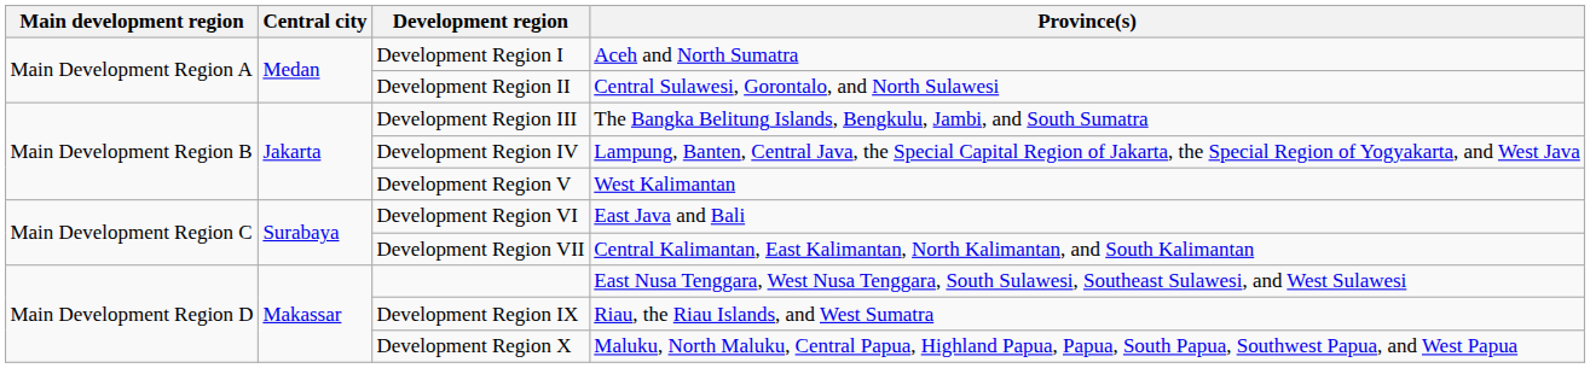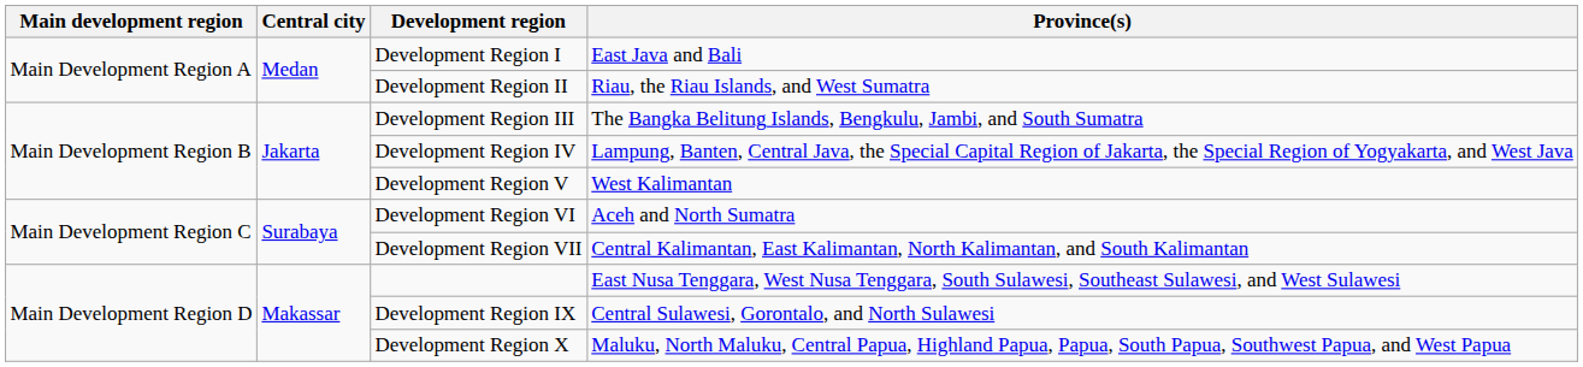 <table class="wikitable">
 <tr>
 <th>Main development region</th>
 <th>Central city</th>
 <th>Development region</th>
 <th>Province(s)</th>
 </tr>
 <tr>
 <td rowspan="2">Main Development Region A<br></td>
 <td rowspan="2"><a href='#'>Medan</a></td>
 <td>Development Region I</td>
-<td><a href='#'>Aceh</a> and <a href='#'>North Sumatra</a></td>
+<td><a href='#'>East Java</a> and <a href='#'>Bali</a></td>
 </tr>
 <tr>
 <td>Development Region II</td>
-<td><a href='#'>Central Sulawesi</a>, <a href='#'>Gorontalo</a>, and <a href='#'>North Sulawesi</a></td>
+<td><a href='#'>Riau</a>, the <a href='#'>Riau Islands</a>, and <a href='#'>West Sumatra</a></td>
 </tr>
 <tr>
 <td rowspan="3">Main Development Region B<br></td>
 <td rowspan="3"><a href='#'>Jakarta</a></td>
 <td>Development Region III</td>
 <td>The <a href='#'>Bangka Belitung Islands</a>, <a href='#'>Bengkulu</a>, <a href='#'>Jambi</a>, and <a href='#'>South Sumatra</a></td>
 </tr>
 <tr>
 <td>Development Region IV</td>
 <td><a href='#'>Lampung</a>, <a href='#'>Banten</a>, <a href='#'>Central Java</a>, the <a href='#'>Special Capital Region of Jakarta</a>, the <a href='#'>Special Region of Yogyakarta</a>, and <a href='#'>West Java</a></td>
 </tr>
 <tr>
 <td>Development Region V</td>
 <td><a href='#'>West Kalimantan</a></td>
 </tr>
 <tr>
 <td rowspan="2">Main Development Region C<br></td>
 <td rowspan="2"><a href='#'>Surabaya</a></td>
 <td>Development Region VI</td>
-<td><a href='#'>East Java</a> and <a href='#'>Bali</a></td>
+<td><a href='#'>Aceh</a> and <a href='#'>North Sumatra</a></td>
 </tr>
 <tr>
 <td>Development Region VII</td>
 <td><a href='#'>Central Kalimantan</a>, <a href='#'>East Kalimantan</a>, <a href='#'>North Kalimantan</a>, and <a href='#'>South Kalimantan</a></td>
 </tr>
 <tr>
 <td rowspan="3">Main Development Region D<br></td>
 <td rowspan="3"><a href='#'>Makassar</a></td>
 <td></td>
 <td><a href='#'>East Nusa Tenggara</a>, <a href='#'>West Nusa Tenggara</a>, <a href='#'>South Sulawesi</a>, <a href='#'>Southeast Sulawesi</a>, and <a href='#'>West Sulawesi</a></td>
 </tr>
 <tr>
 <td>Development Region IX</td>
-<td><a href='#'>Riau</a>, the <a href='#'>Riau Islands</a>, and <a href='#'>West Sumatra</a></td>
+<td><a href='#'>Central Sulawesi</a>, <a href='#'>Gorontalo</a>, and <a href='#'>North Sulawesi</a></td>
 </tr>
 <tr>
 <td>Development Region X</td>
 <td><a href='#'>Maluku</a>, <a href='#'>North Maluku</a>, <a href='#'>Central Papua</a>, <a href='#'>Highland Papua</a>, <a href='#'>Papua</a>, <a href='#'>South Papua</a>, <a href='#'>Southwest Papua</a>, and <a href='#'>West Papua</a></td>
 </tr>
 </table>
